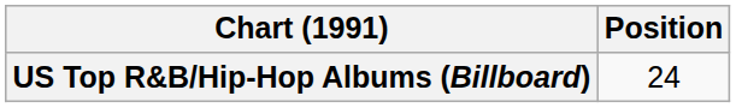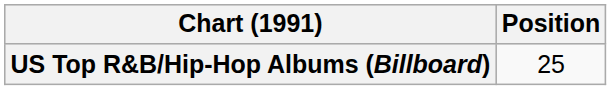 <table class="wikitable plainrowheaders" style="text-align:center">
 <tr>
 <th scope="col">Chart (1991)</th>
 <th scope="col">Position</th>
 </tr>
 <tr>
 <th scope="row">US Top R&B/Hip-Hop Albums (<em>Billboard</em>)</th>
-<td>24</td>
+<td>25</td>
 </tr>
 </table>
